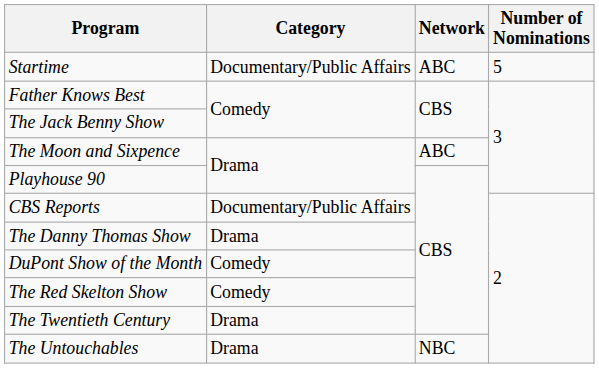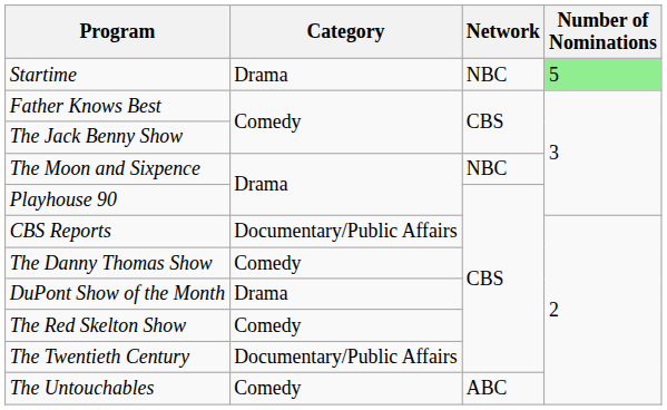 <table class="wikitable">
 <tr>
 <th>Program</th>
 <th>Category</th>
 <th>Network</th>
 <th>Number of<br>Nominations</th>
 </tr>
 <tr>
 <td><em>Startime</em></td>
-<td>Documentary/Public Affairs</td>
-<td>ABC</td>
-<td>5</td>
+<td>Drama</td>
+<td>NBC</td>
+<td style="background: lightgreen;">5</td>
 </tr>
 <tr>
 <td><em>Father Knows Best</em></td>
 <td rowspan="2">Comedy</td>
 <td rowspan="2">CBS</td>
 <td rowspan="4">3</td>
 </tr>
 <tr>
 <td><em>The Jack Benny Show</em></td>
 </tr>
 <tr>
 <td><em>The Moon and Sixpence</em></td>
 <td rowspan="2">Drama</td>
-<td>ABC</td>
+<td>NBC</td>
 </tr>
 <tr>
 <td><em>Playhouse 90</em></td>
 <td rowspan="6">CBS</td>
 </tr>
 <tr>
 <td><em>CBS Reports</em></td>
 <td>Documentary/Public Affairs</td>
 <td rowspan="6">2</td>
 </tr>
 <tr>
 <td><em>The Danny Thomas Show</em></td>
-<td>Drama</td>
+<td>Comedy</td>
 </tr>
 <tr>
 <td><em>DuPont Show of the Month</em></td>
-<td>Comedy</td>
+<td>Drama</td>
 </tr>
 <tr>
 <td><em>The Red Skelton Show</em></td>
 <td>Comedy</td>
 </tr>
 <tr>
 <td><em>The Twentieth Century</em></td>
-<td>Drama</td>
+<td>Documentary/Public Affairs</td>
 </tr>
 <tr>
 <td><em>The Untouchables</em></td>
-<td>Drama</td>
-<td>NBC</td>
+<td>Comedy</td>
+<td>ABC</td>
 </tr>
 </table>
